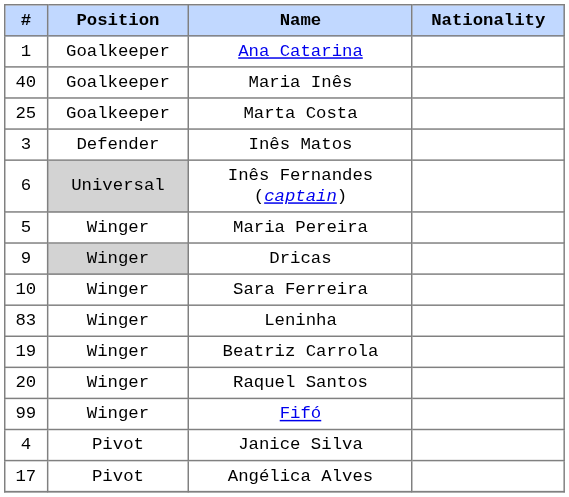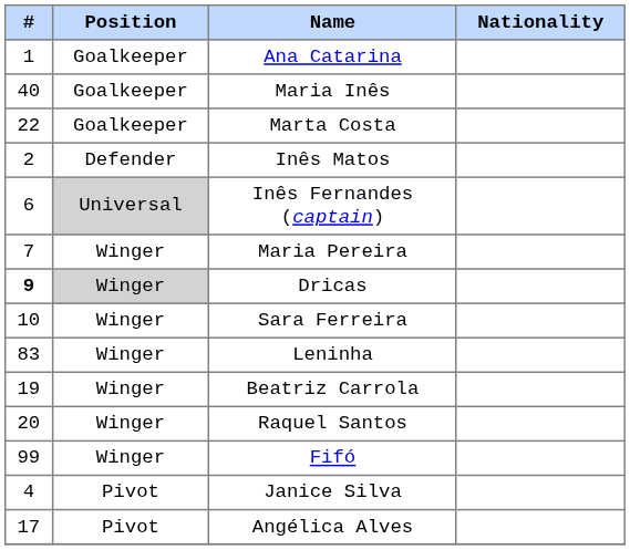 <table border=1 style="border-collapse:collapse; font-size:90%;" cellpadding=3 cellspacing=0 width=30%>
 <tr bgcolor=#C1D8FF>
 <th width=2%>#</th>
 <th width=5%>Position</th>
 <th width=20%>Name</th>
 <th width=5%>Nationality</th>
 </tr>
 <tr align=center>
 <td>1</td>
 <td>Goalkeeper</td>
 <td><a href='#'>Ana Catarina</a></td>
 <td></td>
 </tr>
 <tr align=center>
 <td>40</td>
 <td>Goalkeeper</td>
 <td>Maria Inês</td>
 <td></td>
 </tr>
 <tr align=center>
-<td>25</td>
+<td>22</td>
 <td>Goalkeeper</td>
 <td>Marta Costa</td>
 <td></td>
 </tr>
 <tr align=center>
-<td>3</td>
+<td>2</td>
 <td>Defender</td>
 <td>Inês Matos</td>
 <td></td>
 </tr>
 <tr align=center>
 <td>6</td>
 <td style="background: lightgrey;">Universal</td>
 <td>Inês Fernandes (<em><a href='#'>captain</a></em>)</td>
 <td></td>
 </tr>
 <tr align=center>
-<td>5</td>
+<td>7</td>
 <td>Winger</td>
 <td>Maria Pereira</td>
 <td></td>
 </tr>
 <tr align=center>
-<td>9</td>
+<td><strong>9</strong></td>
 <td style="background: lightgrey;">Winger</td>
 <td>Dricas</td>
 <td></td>
 </tr>
 <tr align=center>
 <td>10</td>
 <td>Winger</td>
 <td>Sara Ferreira</td>
 <td></td>
 </tr>
 <tr align=center>
 <td>83</td>
 <td>Winger</td>
 <td>Leninha</td>
 <td></td>
 </tr>
 <tr align=center>
 <td>19</td>
 <td>Winger</td>
 <td>Beatriz Carrola</td>
 <td></td>
 </tr>
 <tr align=center>
 <td>20</td>
 <td>Winger</td>
 <td>Raquel Santos</td>
 <td></td>
 </tr>
 <tr align=center>
 <td>99</td>
 <td>Winger</td>
 <td><a href='#'>Fifó</a></td>
 <td></td>
 </tr>
 <tr align=center>
 <td>4</td>
 <td>Pivot</td>
 <td>Janice Silva</td>
 <td></td>
 </tr>
 <tr align=center>
 <td>17</td>
 <td>Pivot</td>
 <td>Angélica Alves</td>
 <td></td>
 </tr>
 <tr align=center>
 </tr>
 </table>
